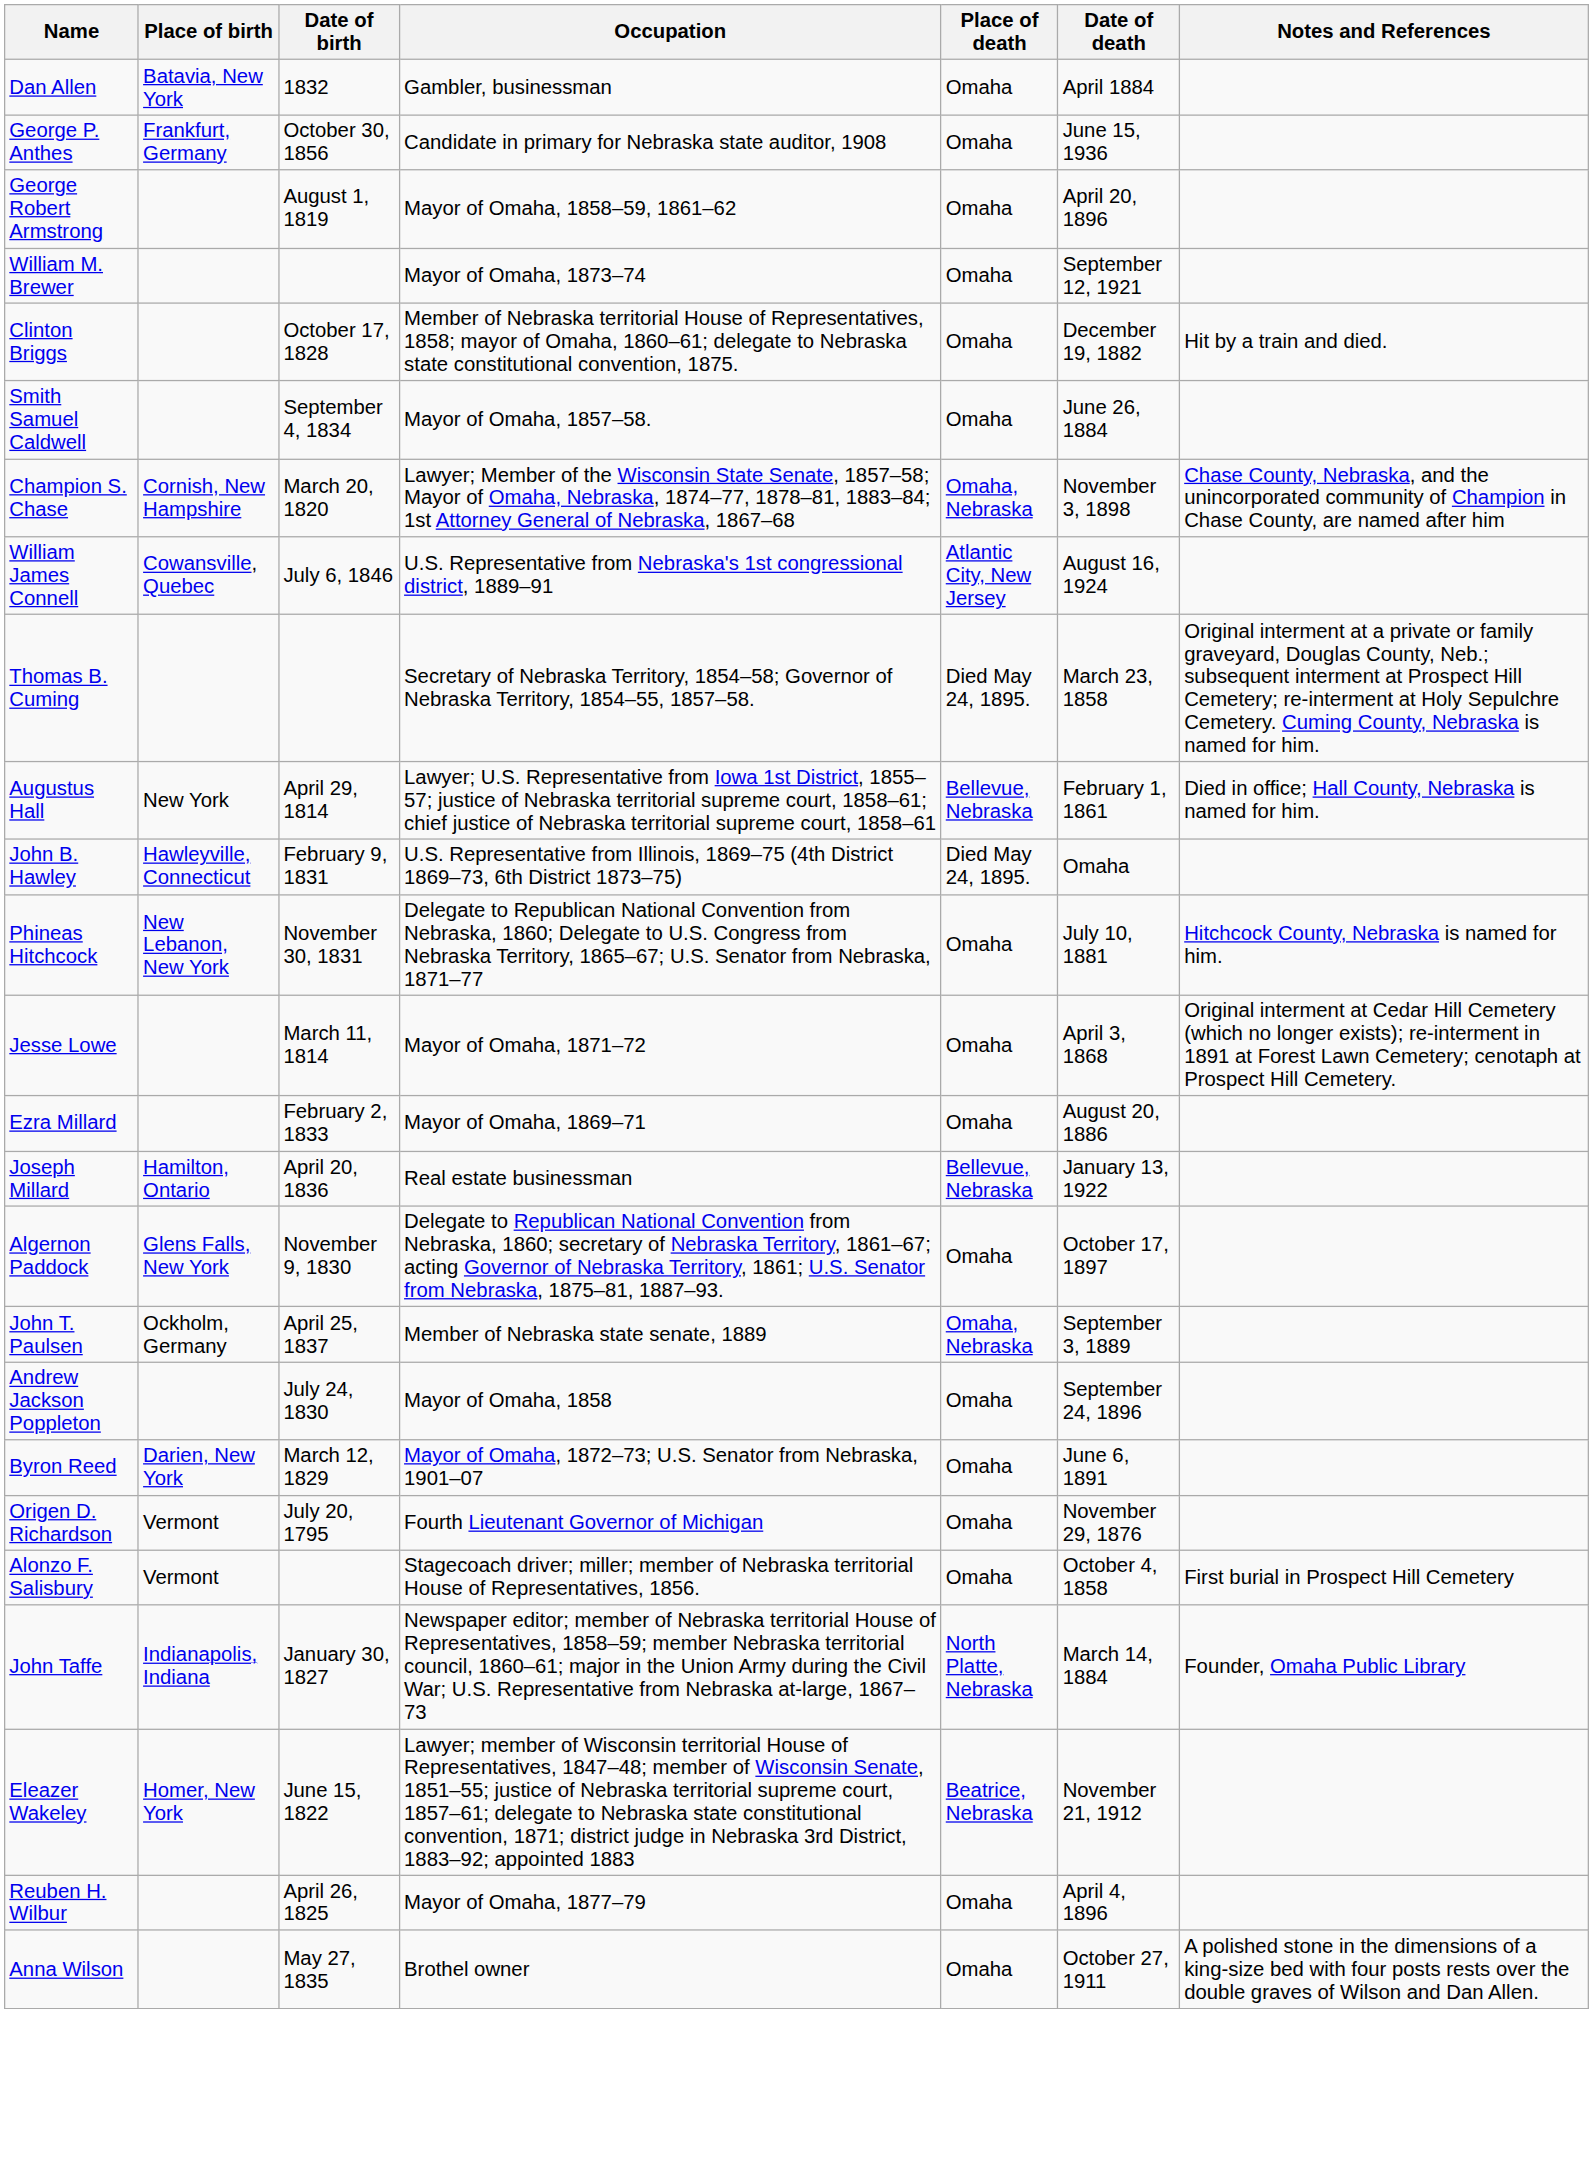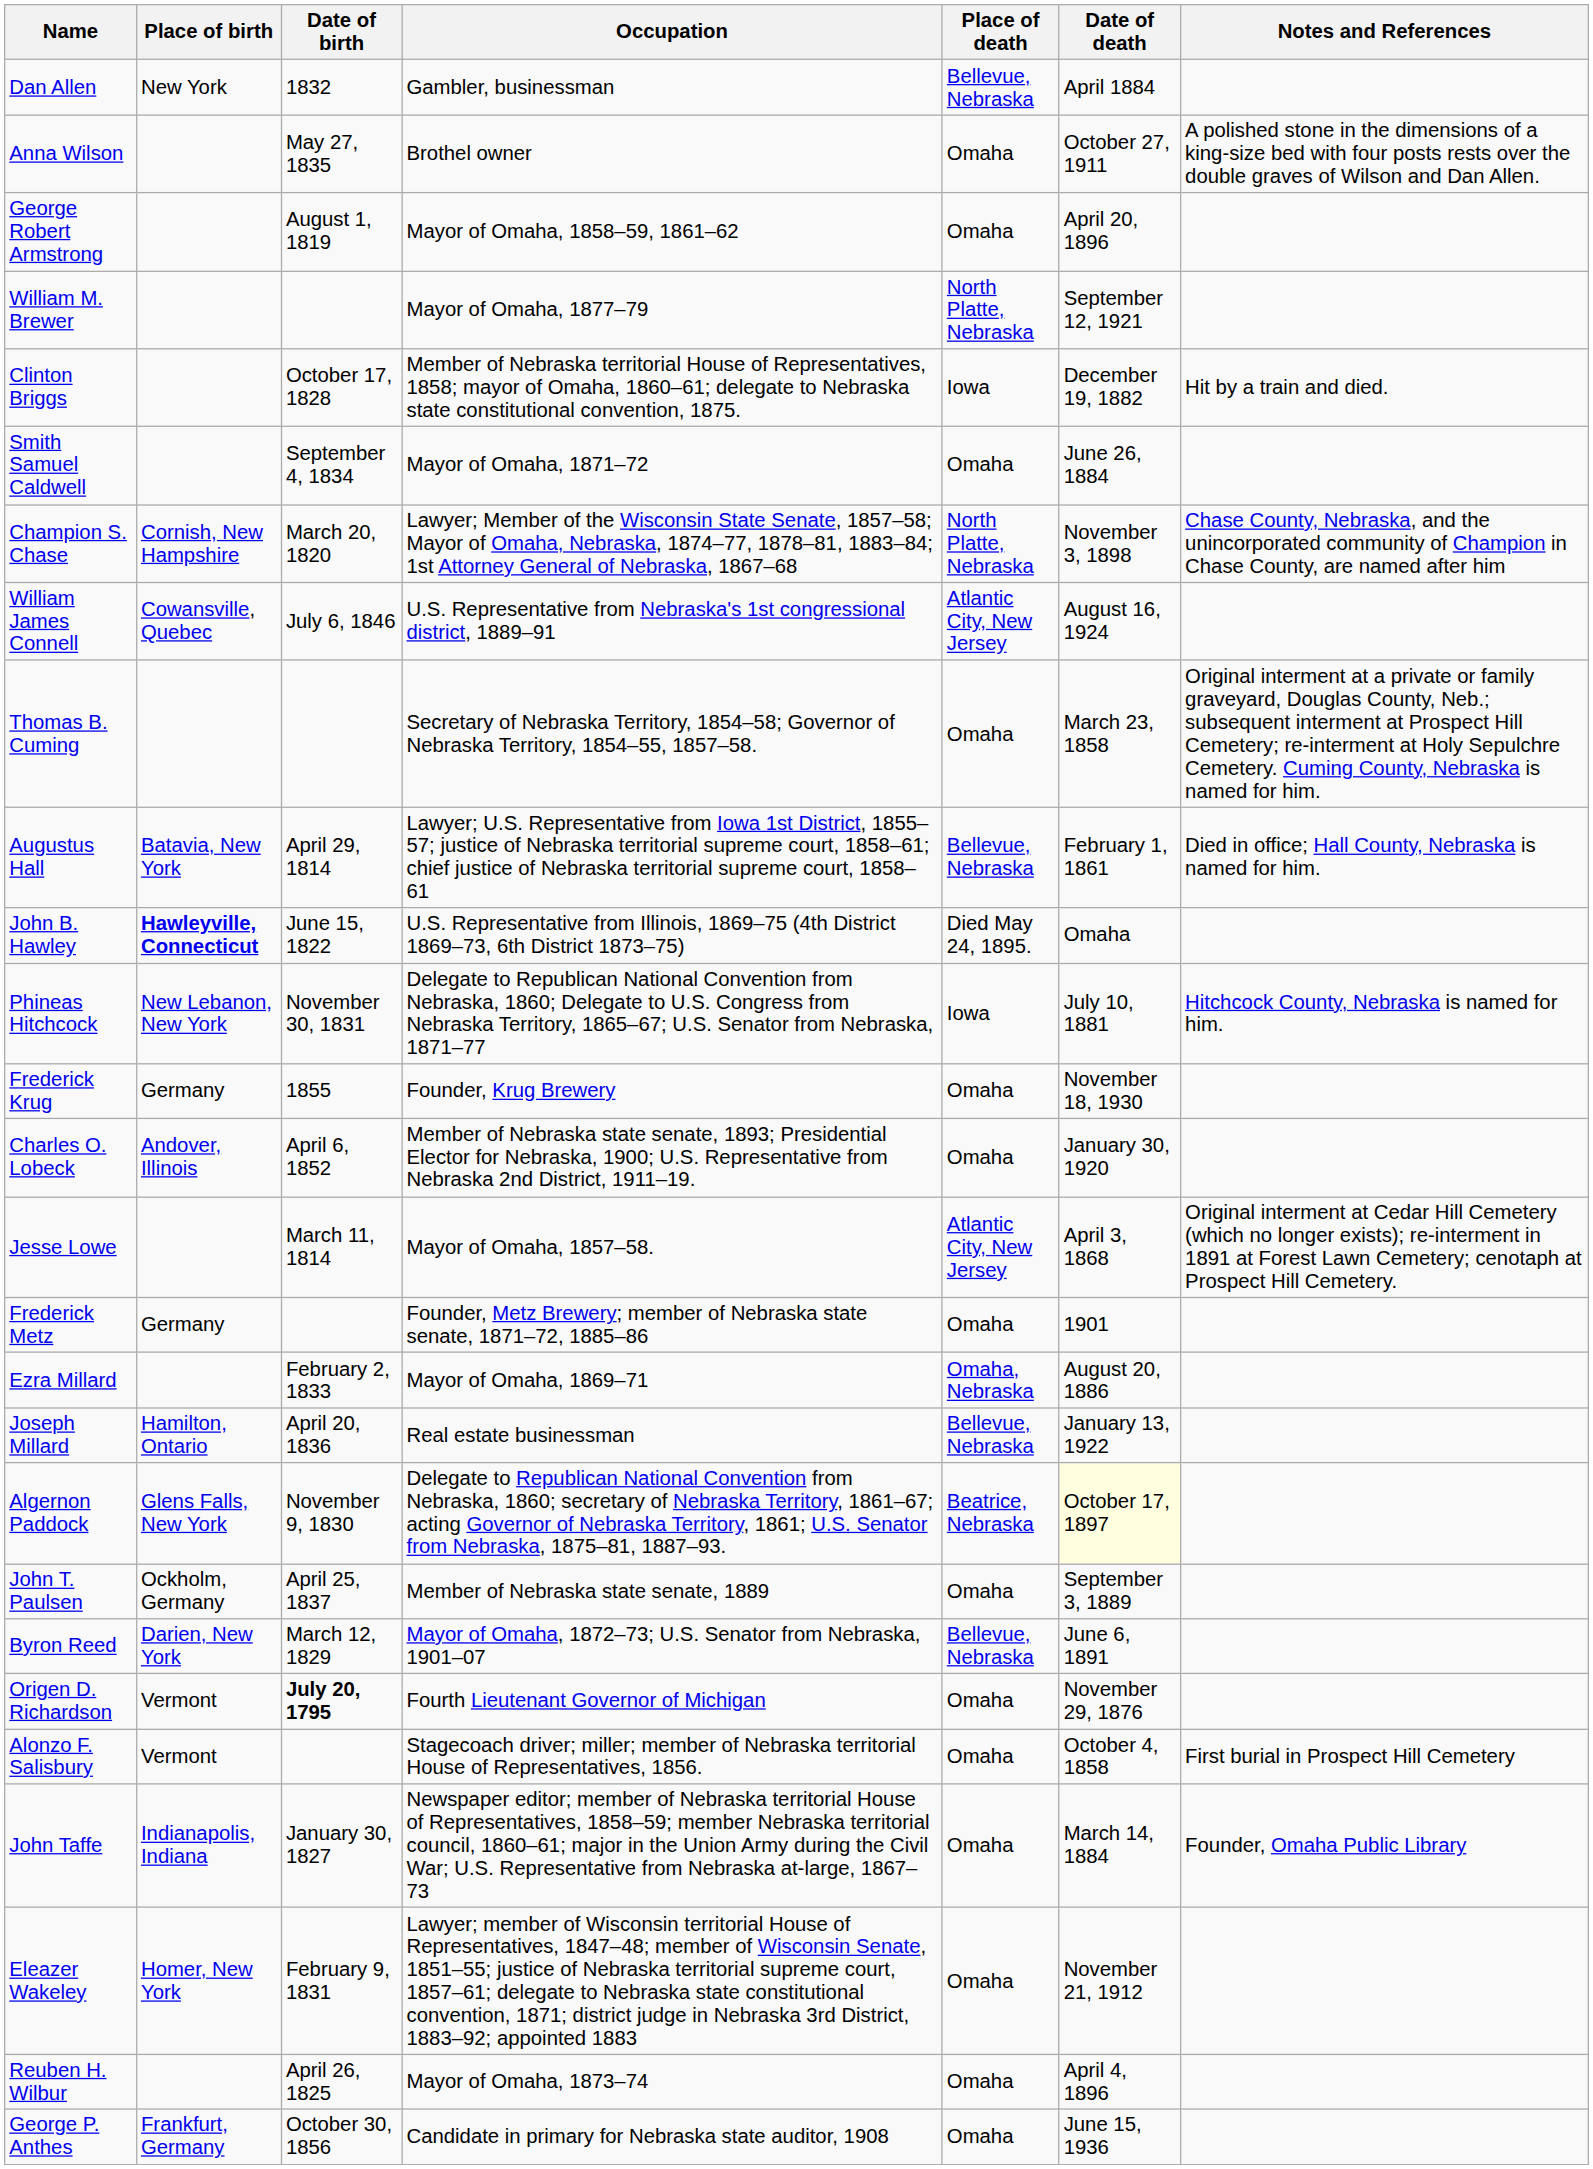 <table class="wikitable">
 <tr>
 <th>Name</th>
 <th>Place of birth</th>
 <th>Date of birth</th>
 <th>Occupation</th>
 <th>Place of death</th>
 <th>Date of death</th>
 <th>Notes and References</th>
 </tr>
 <tr>
 <td><a href='#'>Dan Allen</a></td>
-<td><a href='#'>Batavia, New York</a></td>
+<td>New York</td>
 <td>1832</td>
 <td>Gambler, businessman</td>
-<td>Omaha</td>
+<td><a href='#'>Bellevue, Nebraska</a></td>
 <td>April 1884</td>
 <td></td>
 </tr>
 <tr>
-<td><a href='#'>George P. Anthes</a></td>
-<td><a href='#'>Frankfurt, Germany</a></td>
-<td>October 30, 1856</td>
-<td>Candidate in primary for Nebraska state auditor, 1908</td>
+<td><a href='#'>Anna Wilson</a></td>
+<td></td>
+<td>May 27, 1835</td>
+<td>Brothel owner</td>
 <td>Omaha</td>
-<td>June 15, 1936</td>
-<td></td>
+<td>October 27, 1911</td>
+<td>A polished stone in the dimensions of a king-size bed with four posts rests over the double graves of Wilson and Dan Allen.</td>
 </tr>
 <tr>
 <td><a href='#'>George Robert Armstrong</a></td>
 <td></td>
 <td>August 1, 1819</td>
 <td>Mayor of Omaha, 1858–59, 1861–62</td>
 <td>Omaha</td>
 <td>April 20, 1896</td>
 <td></td>
 </tr>
 <tr>
 <td><a href='#'>William M. Brewer</a></td>
 <td></td>
 <td></td>
-<td>Mayor of Omaha, 1873–74</td>
-<td>Omaha</td>
+<td>Mayor of Omaha, 1877–79</td>
+<td><a href='#'>North Platte, Nebraska</a></td>
 <td>September 12, 1921</td>
 <td></td>
 </tr>
 <tr>
 <td><a href='#'>Clinton Briggs</a></td>
 <td></td>
 <td>October 17, 1828</td>
 <td>Member of Nebraska territorial House of Representatives, 1858; mayor of Omaha, 1860–61; delegate to Nebraska state constitutional convention, 1875.</td>
-<td>Omaha</td>
+<td>Iowa</td>
 <td>December 19, 1882</td>
 <td>Hit by a train and died.</td>
 </tr>
 <tr>
 <td><a href='#'>Smith Samuel Caldwell</a></td>
 <td></td>
 <td>September 4, 1834</td>
-<td>Mayor of Omaha, 1857–58.</td>
+<td>Mayor of Omaha, 1871–72</td>
 <td>Omaha</td>
 <td>June 26, 1884</td>
 <td></td>
 </tr>
 <tr>
 <td><a href='#'>Champion S. Chase</a></td>
 <td><a href='#'>Cornish, New Hampshire</a></td>
 <td>March 20, 1820</td>
 <td>Lawyer; Member of the <a href='#'>Wisconsin State Senate</a>, 1857–58; Mayor of <a href='#'>Omaha, Nebraska</a>, 1874–77, 1878–81, 1883–84; 1st <a href='#'>Attorney General of Nebraska</a>, 1867–68</td>
-<td><a href='#'>Omaha, Nebraska</a></td>
+<td><a href='#'>North Platte, Nebraska</a></td>
 <td>November 3, 1898</td>
 <td><a href='#'>Chase County, Nebraska</a>, and the unincorporated community of <a href='#'>Champion</a> in Chase County, are named after him</td>
 </tr>
 <tr>
 <td><a href='#'>William James Connell</a></td>
 <td><a href='#'>Cowansville</a>, <a href='#'>Quebec</a></td>
 <td>July 6, 1846</td>
 <td>U.S. Representative from <a href='#'>Nebraska's 1st congressional district</a>, 1889–91</td>
 <td><a href='#'>Atlantic City, New Jersey</a></td>
 <td>August 16, 1924</td>
 <td></td>
 </tr>
 <tr>
 <td><a href='#'>Thomas B. Cuming</a></td>
 <td></td>
 <td></td>
 <td>Secretary of Nebraska Territory, 1854–58; Governor of Nebraska Territory, 1854–55, 1857–58.</td>
-<td>Died May 24, 1895.</td>
+<td>Omaha</td>
 <td>March 23, 1858</td>
 <td>Original interment at a private or family graveyard, Douglas County, Neb.; subsequent interment at Prospect Hill Cemetery; re-interment at Holy Sepulchre Cemetery. <a href='#'>Cuming County, Nebraska</a> is named for him.</td>
 </tr>
 <tr>
 <td><a href='#'>Augustus Hall</a></td>
-<td>New York</td>
+<td><a href='#'>Batavia, New York</a></td>
 <td>April 29, 1814</td>
 <td>Lawyer; U.S. Representative from <a href='#'>Iowa 1st District</a>, 1855–57; justice of Nebraska territorial supreme court, 1858–61; chief justice of Nebraska territorial supreme court, 1858–61</td>
 <td><a href='#'>Bellevue, Nebraska</a></td>
 <td>February 1, 1861</td>
 <td>Died in office; <a href='#'>Hall County, Nebraska</a> is named for him.</td>
 </tr>
 <tr>
 <td><a href='#'>John B. Hawley</a></td>
-<td><a href='#'>Hawleyville, Connecticut</a></td>
-<td>February 9, 1831</td>
+<td><strong><a href='#'>Hawleyville, Connecticut</a></strong></td>
+<td>June 15, 1822</td>
 <td>U.S. Representative from Illinois, 1869–75 (4th District 1869–73, 6th District 1873–75)</td>
 <td>Died May 24, 1895.</td>
 <td>Omaha</td>
 <td></td>
 </tr>
 <tr>
 <td><a href='#'>Phineas Hitchcock</a></td>
 <td><a href='#'>New Lebanon, New York</a></td>
 <td>November 30, 1831</td>
 <td>Delegate to Republican National Convention from Nebraska, 1860; Delegate to U.S. Congress from Nebraska Territory, 1865–67; U.S. Senator from Nebraska, 1871–77</td>
-<td>Omaha</td>
+<td>Iowa</td>
 <td>July 10, 1881</td>
 <td><a href='#'>Hitchcock County, Nebraska</a> is named for him.</td>
+</tr>
+<tr>
+<td><a href='#'>Frederick Krug</a></td>
+<td>Germany</td>
+<td>1855</td>
+<td>Founder, <a href='#'>Krug Brewery</a></td>
+<td>Omaha</td>
+<td>November 18, 1930</td>
+<td></td>
+</tr>
+<tr>
+<td><a href='#'>Charles O. Lobeck</a></td>
+<td><a href='#'>Andover, Illinois</a></td>
+<td>April 6, 1852</td>
+<td>Member of Nebraska state senate, 1893; Presidential Elector for Nebraska, 1900; U.S. Representative from Nebraska 2nd District, 1911–19.</td>
+<td>Omaha</td>
+<td>January 30, 1920</td>
+<td></td>
 </tr>
 <tr>
 <td><a href='#'>Jesse Lowe</a></td>
 <td></td>
 <td>March 11, 1814</td>
-<td>Mayor of Omaha, 1871–72</td>
-<td>Omaha</td>
+<td>Mayor of Omaha, 1857–58.</td>
+<td><a href='#'>Atlantic City, New Jersey</a></td>
 <td>April 3, 1868</td>
 <td>Original interment at Cedar Hill Cemetery (which no longer exists); re-interment in 1891 at Forest Lawn Cemetery; cenotaph at Prospect Hill Cemetery.</td>
+</tr>
+<tr>
+<td><a href='#'>Frederick Metz</a></td>
+<td>Germany</td>
+<td></td>
+<td>Founder, <a href='#'>Metz Brewery</a>; member of Nebraska state senate, 1871–72, 1885–86</td>
+<td>Omaha</td>
+<td>1901</td>
+<td></td>
 </tr>
 <tr>
 <td><a href='#'>Ezra Millard</a></td>
 <td></td>
 <td>February 2, 1833</td>
 <td>Mayor of Omaha, 1869–71</td>
-<td>Omaha</td>
+<td><a href='#'>Omaha, Nebraska</a></td>
 <td>August 20, 1886</td>
 <td></td>
 </tr>
 <tr>
 <td><a href='#'>Joseph Millard</a></td>
 <td><a href='#'>Hamilton, Ontario</a></td>
 <td>April 20, 1836</td>
 <td>Real estate businessman</td>
 <td><a href='#'>Bellevue, Nebraska</a></td>
 <td>January 13, 1922</td>
 <td></td>
 </tr>
 <tr>
 <td><a href='#'>Algernon Paddock</a></td>
 <td><a href='#'>Glens Falls, New York</a></td>
 <td>November 9, 1830</td>
 <td>Delegate to <a href='#'>Republican National Convention</a> from Nebraska, 1860; secretary of <a href='#'>Nebraska Territory</a>, 1861–67; acting <a href='#'>Governor of Nebraska Territory</a>, 1861; <a href='#'>U.S. Senator from Nebraska</a>, 1875–81, 1887–93.</td>
-<td>Omaha</td>
-<td>October 17, 1897</td>
+<td><a href='#'>Beatrice, Nebraska</a></td>
+<td style="background: lightyellow;">October 17, 1897</td>
 <td></td>
 </tr>
 <tr>
 <td><a href='#'>John T. Paulsen</a></td>
 <td>Ockholm, Germany</td>
 <td>April 25, 1837</td>
 <td>Member of Nebraska state senate, 1889</td>
-<td><a href='#'>Omaha, Nebraska</a></td>
+<td>Omaha</td>
 <td>September 3, 1889</td>
-<td></td>
-</tr>
-<tr>
-<td><a href='#'>Andrew Jackson Poppleton</a></td>
-<td></td>
-<td>July 24, 1830</td>
-<td>Mayor of Omaha, 1858</td>
-<td>Omaha</td>
-<td>September 24, 1896</td>
 <td></td>
 </tr>
 <tr>
 <td><a href='#'>Byron Reed</a></td>
 <td><a href='#'>Darien, New York</a></td>
 <td>March 12, 1829</td>
 <td><a href='#'>Mayor of Omaha</a>, 1872–73; U.S. Senator from Nebraska, 1901–07</td>
-<td>Omaha</td>
+<td><a href='#'>Bellevue, Nebraska</a></td>
 <td>June 6, 1891</td>
 <td></td>
 </tr>
 <tr>
 <td><a href='#'>Origen D. Richardson</a></td>
 <td>Vermont</td>
-<td>July 20, 1795</td>
+<td><strong>July 20, 1795</strong></td>
 <td>Fourth <a href='#'>Lieutenant Governor of Michigan</a></td>
 <td>Omaha</td>
 <td>November 29, 1876</td>
 <td></td>
 </tr>
 <tr>
 <td><a href='#'>Alonzo F. Salisbury</a></td>
 <td>Vermont</td>
 <td></td>
 <td>Stagecoach driver; miller; member of Nebraska territorial House of Representatives, 1856.</td>
 <td>Omaha</td>
 <td>October 4, 1858</td>
 <td>First burial in Prospect Hill Cemetery</td>
 </tr>
 <tr>
 <td><a href='#'>John Taffe</a></td>
 <td><a href='#'>Indianapolis, Indiana</a></td>
 <td>January 30, 1827</td>
 <td>Newspaper editor; member of Nebraska territorial House of Representatives, 1858–59; member Nebraska territorial council, 1860–61; major in the Union Army during the Civil War; U.S. Representative from Nebraska at-large, 1867–73</td>
-<td><a href='#'>North Platte, Nebraska</a></td>
+<td>Omaha</td>
 <td>March 14, 1884</td>
 <td>Founder, <a href='#'>Omaha Public Library</a></td>
 </tr>
 <tr>
 <td><a href='#'>Eleazer Wakeley</a></td>
 <td><a href='#'>Homer, New York</a></td>
-<td>June 15, 1822</td>
+<td>February 9, 1831</td>
 <td>Lawyer; member of Wisconsin territorial House of Representatives, 1847–48; member of <a href='#'>Wisconsin Senate</a>, 1851–55; justice of Nebraska territorial supreme court, 1857–61; delegate to Nebraska state constitutional convention, 1871; district judge in Nebraska 3rd District, 1883–92; appointed 1883</td>
-<td><a href='#'>Beatrice, Nebraska</a></td>
+<td>Omaha</td>
 <td>November 21, 1912</td>
 <td></td>
 </tr>
 <tr>
 <td><a href='#'>Reuben H. Wilbur</a></td>
 <td></td>
 <td>April 26, 1825</td>
-<td>Mayor of Omaha, 1877–79</td>
+<td>Mayor of Omaha, 1873–74</td>
 <td>Omaha</td>
 <td>April 4, 1896</td>
 <td></td>
 </tr>
 <tr>
-<td><a href='#'>Anna Wilson</a></td>
+<td><a href='#'>George P. Anthes</a></td>
+<td><a href='#'>Frankfurt, Germany</a></td>
+<td>October 30, 1856</td>
+<td>Candidate in primary for Nebraska state auditor, 1908</td>
+<td>Omaha</td>
+<td>June 15, 1936</td>
 <td></td>
-<td>May 27, 1835</td>
-<td>Brothel owner</td>
-<td>Omaha</td>
-<td>October 27, 1911</td>
-<td>A polished stone in the dimensions of a king-size bed with four posts rests over the double graves of Wilson and Dan Allen.</td>
 </tr>
 <tr>
 </tr>
 </table>
